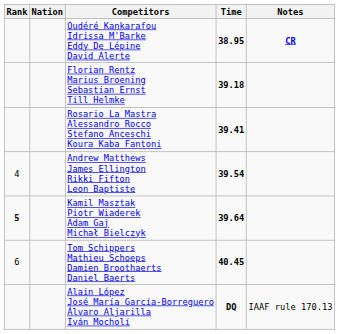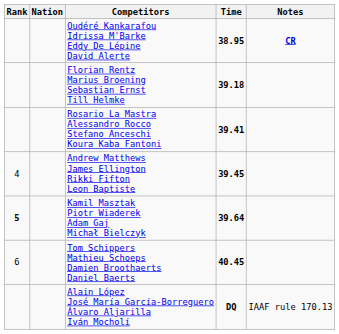 <table class="wikitable sortable" style="text-align:center">
 <tr>
 <th>Rank</th>
 <th>Nation</th>
 <th>Competitors</th>
 <th>Time</th>
 <th>Notes</th>
 </tr>
 <tr>
 <td></td>
 <td align=left></td>
 <td align=left><a href='#'>Oudéré Kankarafou</a><br><a href='#'>Idrissa M'Barke</a><br><a href='#'>Eddy De Lépine</a><br><a href='#'>David Alerte</a></td>
 <td><strong>38.95</strong></td>
 <td><strong><a href='#'>CR</a></strong></td>
 </tr>
 <tr>
 <td></td>
 <td align=left></td>
 <td align=left><a href='#'>Florian Rentz</a><br><a href='#'>Marius Broening</a><br><a href='#'>Sebastian Ernst</a><br><a href='#'>Till Helmke</a></td>
 <td><strong>39.18</strong></td>
 <td></td>
 </tr>
 <tr>
 <td></td>
 <td align=left></td>
 <td align=left><a href='#'>Rosario La Mastra</a><br><a href='#'>Alessandro Rocco</a><br><a href='#'>Stefano Anceschi</a><br><a href='#'>Koura Kaba Fantoni</a></td>
 <td><strong>39.41</strong></td>
 <td></td>
 </tr>
 <tr>
 <td>4</td>
 <td align=left></td>
 <td align=left><a href='#'>Andrew Matthews</a><br><a href='#'>James Ellington</a><br><a href='#'>Rikki Fifton</a><br><a href='#'>Leon Baptiste</a></td>
-<td><strong>39.54</strong></td>
+<td><strong>39.45</strong></td>
 <td></td>
 </tr>
 <tr>
 <td><strong>5</strong></td>
 <td align=left></td>
 <td align=left><a href='#'>Kamil Masztak</a><br><a href='#'>Piotr Wiaderek</a><br><a href='#'>Adam Gaj</a><br><a href='#'>Michał Bielczyk</a></td>
 <td><strong>39.64</strong></td>
 <td></td>
 </tr>
 <tr>
 <td>6</td>
 <td align=left></td>
 <td align=left><a href='#'>Tom Schippers</a><br><a href='#'>Mathieu Schoeps</a><br><a href='#'>Damien Broothaerts</a><br><a href='#'>Daniel Baerts</a></td>
 <td><strong>40.45</strong></td>
 <td></td>
 </tr>
 <tr>
 <td></td>
 <td align=left></td>
 <td align=left><a href='#'>Alain López</a><br><a href='#'>José María García-Borreguero</a><br><a href='#'>Álvaro Aljarilla</a><br><a href='#'>Iván Mocholí</a></td>
 <td><strong>DQ</strong></td>
 <td>IAAF rule 170.13</td>
 </tr>
 </table>
